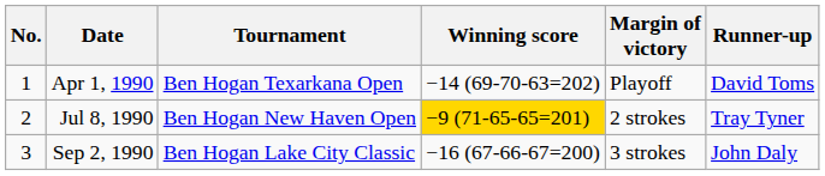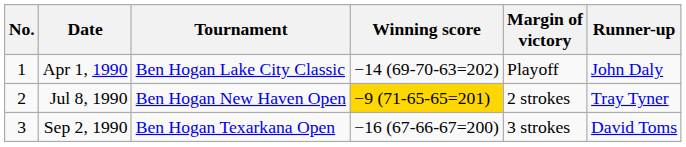 <table class="wikitable" style="font-size:95%;">
 <tr>
 <th>No.</th>
 <th>Date</th>
 <th>Tournament</th>
 <th>Winning score</th>
 <th>Margin of<br>victory</th>
 <th>Runner-up</th>
 </tr>
 <tr>
 <td align=center>1</td>
 <td align=right>Apr 1, <a href='#'>1990</a></td>
-<td><a href='#'>Ben Hogan Texarkana Open</a></td>
+<td><a href='#'>Ben Hogan Lake City Classic</a></td>
 <td>−14 (69-70-63=202)</td>
 <td>Playoff</td>
-<td> <a href='#'>David Toms</a></td>
+<td> <a href='#'>John Daly</a></td>
 </tr>
 <tr>
 <td align=center>2</td>
 <td align=right>Jul 8, 1990</td>
 <td><a href='#'>Ben Hogan New Haven Open</a></td>
 <td style="background: gold;">−9 (71-65-65=201)</td>
 <td>2 strokes</td>
 <td> <a href='#'>Tray Tyner</a></td>
 </tr>
 <tr>
 <td align=center>3</td>
 <td align=right>Sep 2, 1990</td>
-<td><a href='#'>Ben Hogan Lake City Classic</a></td>
+<td><a href='#'>Ben Hogan Texarkana Open</a></td>
 <td>−16 (67-66-67=200)</td>
 <td>3 strokes</td>
-<td> <a href='#'>John Daly</a></td>
+<td> <a href='#'>David Toms</a></td>
 </tr>
 </table>
